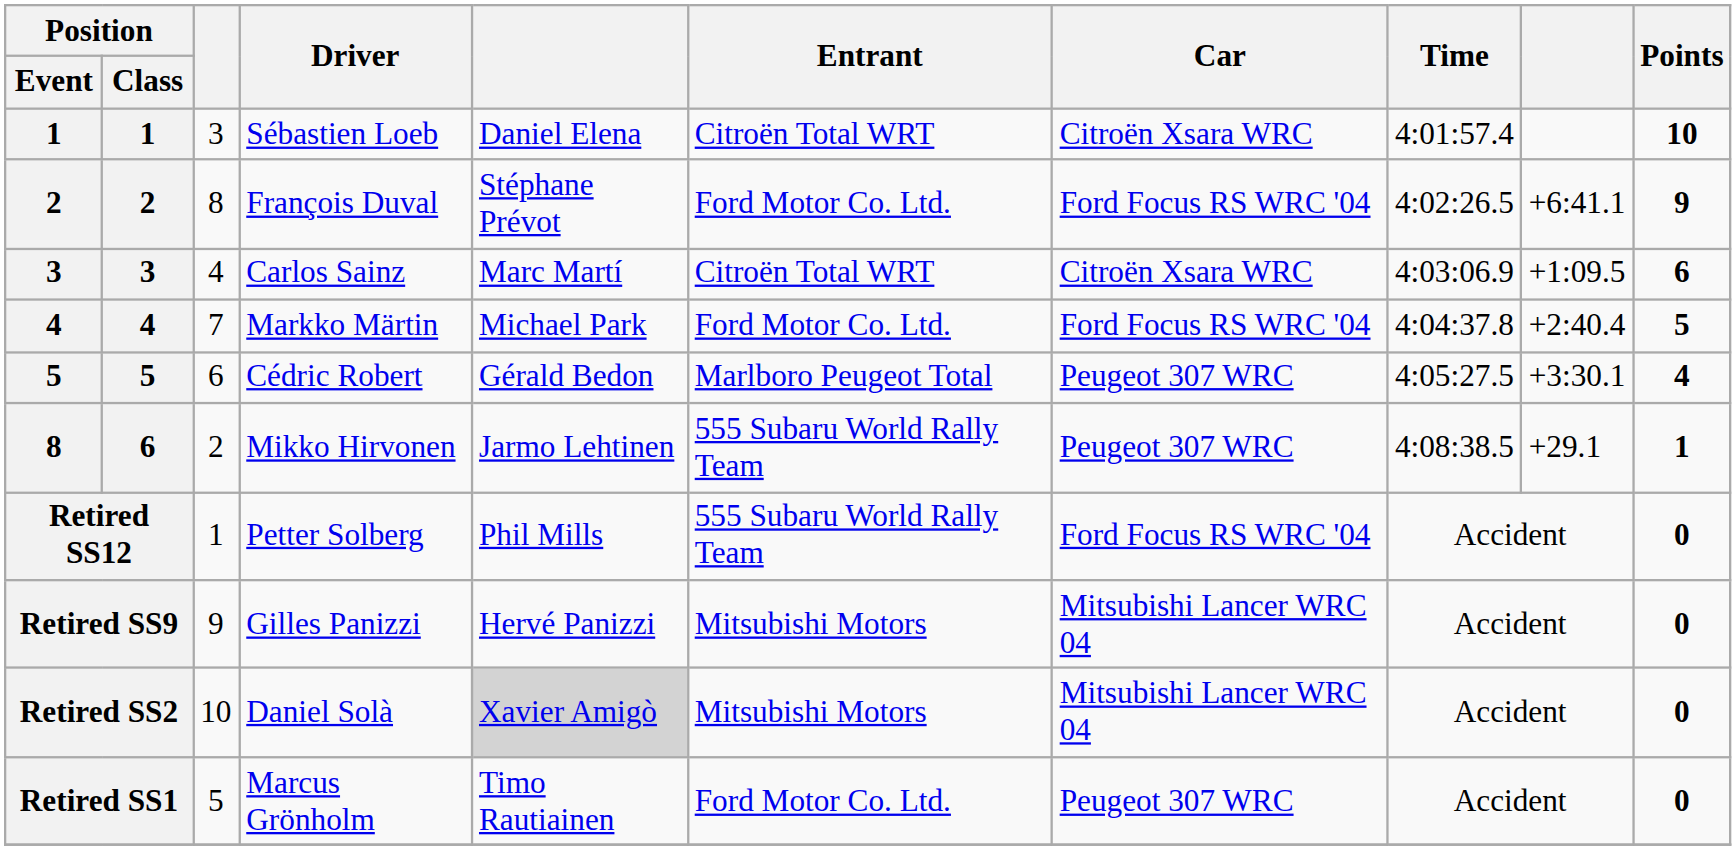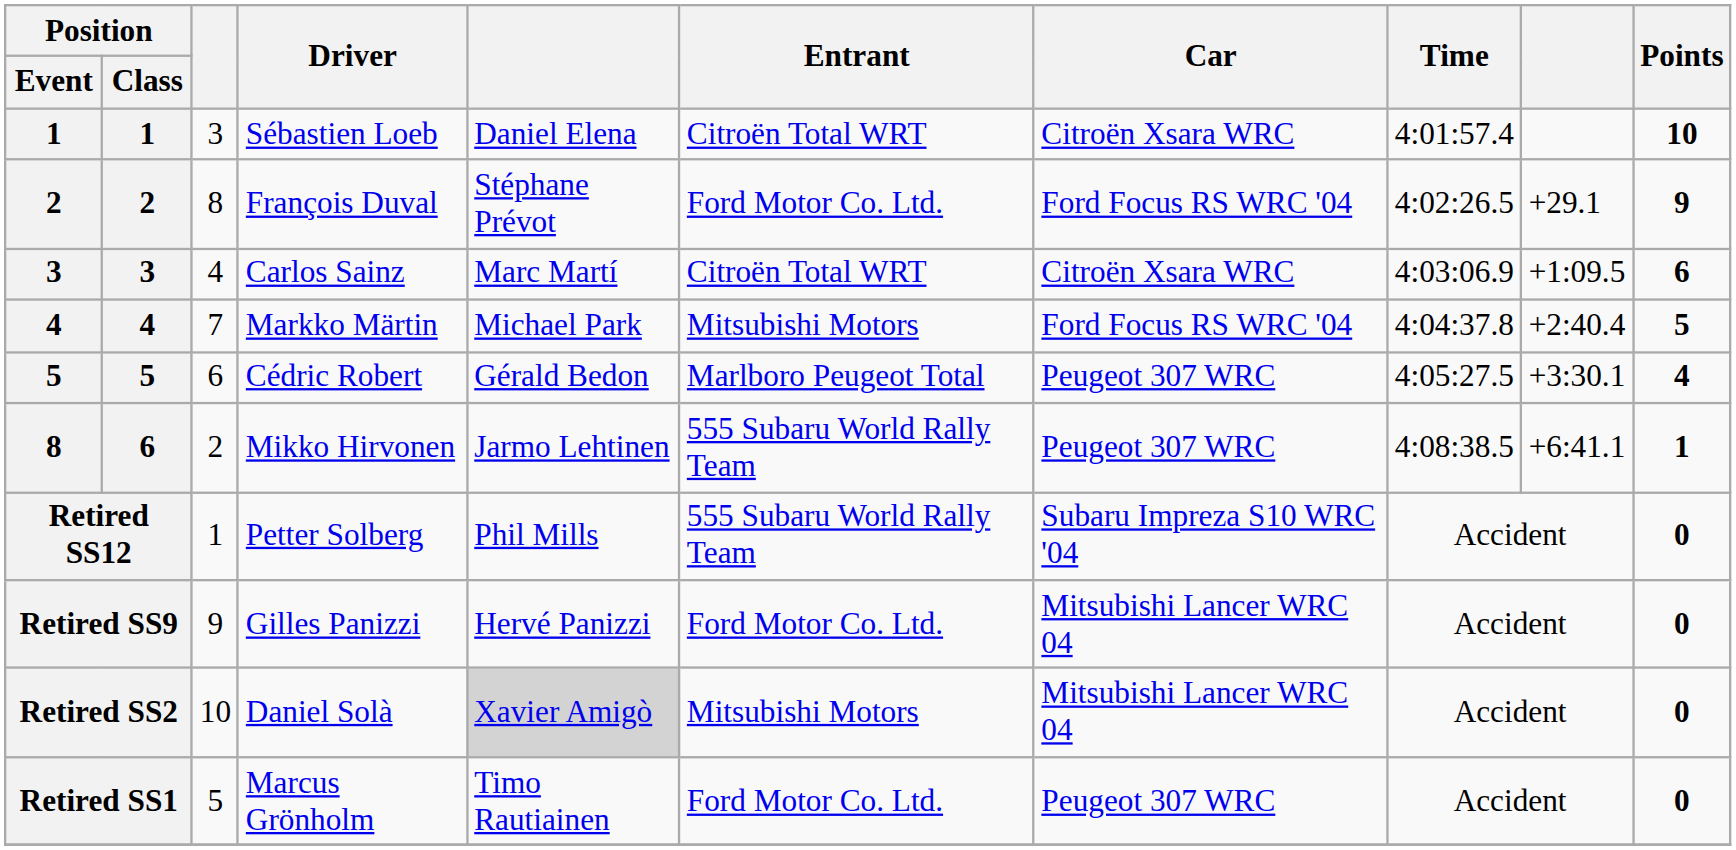 <table class="wikitable" width=85% style="font-size: 85%;">
 <tr>
 <th colspan="2">Position</th>
 <th rowspan="2"></th>
 <th rowspan="2">Driver</th>
 <th rowspan="2"></th>
 <th rowspan="2">Entrant</th>
 <th rowspan="2">Car</th>
 <th rowspan="2">Time</th>
 <th rowspan="2"></th>
 <th rowspan="2">Points</th>
 </tr>
 <tr>
 <th>Event</th>
 <th>Class</th>
 </tr>
 <tr>
 <th>1</th>
 <th>1</th>
 <td align="center">3</td>
 <td> <a href='#'>Sébastien Loeb</a></td>
 <td> <a href='#'>Daniel Elena</a></td>
 <td> <a href='#'>Citroën Total WRT</a></td>
 <td><a href='#'>Citroën Xsara WRC</a></td>
 <td>4:01:57.4</td>
 <td></td>
 <td align="center"><strong>10</strong></td>
 </tr>
 <tr>
 <th>2</th>
 <th>2</th>
 <td align="center">8</td>
 <td> <a href='#'>François Duval</a></td>
 <td> <a href='#'>Stéphane Prévot</a></td>
 <td> <a href='#'>Ford Motor Co. Ltd.</a></td>
 <td><a href='#'>Ford Focus RS WRC '04</a></td>
 <td>4:02:26.5</td>
-<td>+6:41.1</td>
+<td>+29.1</td>
 <td align="center"><strong>9</strong></td>
 </tr>
 <tr>
 <th>3</th>
 <th>3</th>
 <td align="center">4</td>
 <td> <a href='#'>Carlos Sainz</a></td>
 <td> <a href='#'>Marc Martí</a></td>
 <td> <a href='#'>Citroën Total WRT</a></td>
 <td><a href='#'>Citroën Xsara WRC</a></td>
 <td>4:03:06.9</td>
 <td>+1:09.5</td>
 <td align="center"><strong>6</strong></td>
 </tr>
 <tr>
 <th>4</th>
 <th>4</th>
 <td align="center">7</td>
 <td> <a href='#'>Markko Märtin</a></td>
 <td> <a href='#'>Michael Park</a></td>
-<td> <a href='#'>Ford Motor Co. Ltd.</a></td>
+<td> <a href='#'>Mitsubishi Motors</a></td>
 <td><a href='#'>Ford Focus RS WRC '04</a></td>
 <td>4:04:37.8</td>
 <td>+2:40.4</td>
 <td align="center"><strong>5</strong></td>
 </tr>
 <tr>
 <th>5</th>
 <th>5</th>
 <td align="center">6</td>
 <td> <a href='#'>Cédric Robert</a></td>
 <td> <a href='#'>Gérald Bedon</a></td>
 <td> <a href='#'>Marlboro Peugeot Total</a></td>
 <td><a href='#'>Peugeot 307 WRC</a></td>
 <td>4:05:27.5</td>
 <td>+3:30.1</td>
 <td align="center"><strong>4</strong></td>
 </tr>
 <tr>
 <th>8</th>
 <th>6</th>
 <td align="center">2</td>
 <td> <a href='#'>Mikko Hirvonen</a></td>
 <td> <a href='#'>Jarmo Lehtinen</a></td>
 <td> <a href='#'>555 Subaru World Rally Team</a></td>
 <td><a href='#'>Peugeot 307 WRC</a></td>
 <td>4:08:38.5</td>
-<td>+29.1</td>
+<td>+6:41.1</td>
 <td align="center"><strong>1</strong></td>
 </tr>
 <tr>
 <th colspan="2">Retired SS12</th>
 <td align="center">1</td>
 <td> <a href='#'>Petter Solberg</a></td>
 <td> <a href='#'>Phil Mills</a></td>
 <td> <a href='#'>555 Subaru World Rally Team</a></td>
-<td><a href='#'>Ford Focus RS WRC '04</a></td>
+<td><a href='#'>Subaru Impreza S10 WRC '04</a></td>
 <td align="center" colspan="2">Accident</td>
 <td align="center"><strong>0</strong></td>
 </tr>
 <tr>
 <th colspan="2">Retired SS9</th>
 <td align="center">9</td>
 <td> <a href='#'>Gilles Panizzi</a></td>
 <td> <a href='#'>Hervé Panizzi</a></td>
-<td> <a href='#'>Mitsubishi Motors</a></td>
+<td> <a href='#'>Ford Motor Co. Ltd.</a></td>
 <td><a href='#'>Mitsubishi Lancer WRC 04</a></td>
 <td align="center" colspan="2">Accident</td>
 <td align="center"><strong>0</strong></td>
 </tr>
 <tr>
 <th colspan="2">Retired SS2</th>
 <td align="center">10</td>
 <td> <a href='#'>Daniel Solà</a></td>
 <td style="background: lightgrey;"> <a href='#'>Xavier Amigò</a></td>
 <td> <a href='#'>Mitsubishi Motors</a></td>
 <td><a href='#'>Mitsubishi Lancer WRC 04</a></td>
 <td align="center" colspan="2">Accident</td>
 <td align="center"><strong>0</strong></td>
 </tr>
 <tr>
 <th colspan="2">Retired SS1</th>
 <td align="center">5</td>
 <td> <a href='#'>Marcus Grönholm</a></td>
 <td> <a href='#'>Timo Rautiainen</a></td>
 <td> <a href='#'>Ford Motor Co. Ltd.</a></td>
 <td><a href='#'>Peugeot 307 WRC</a></td>
 <td align="center" colspan="2">Accident</td>
 <td align="center"><strong>0</strong></td>
 </tr>
 <tr>
 </tr>
 </table>
